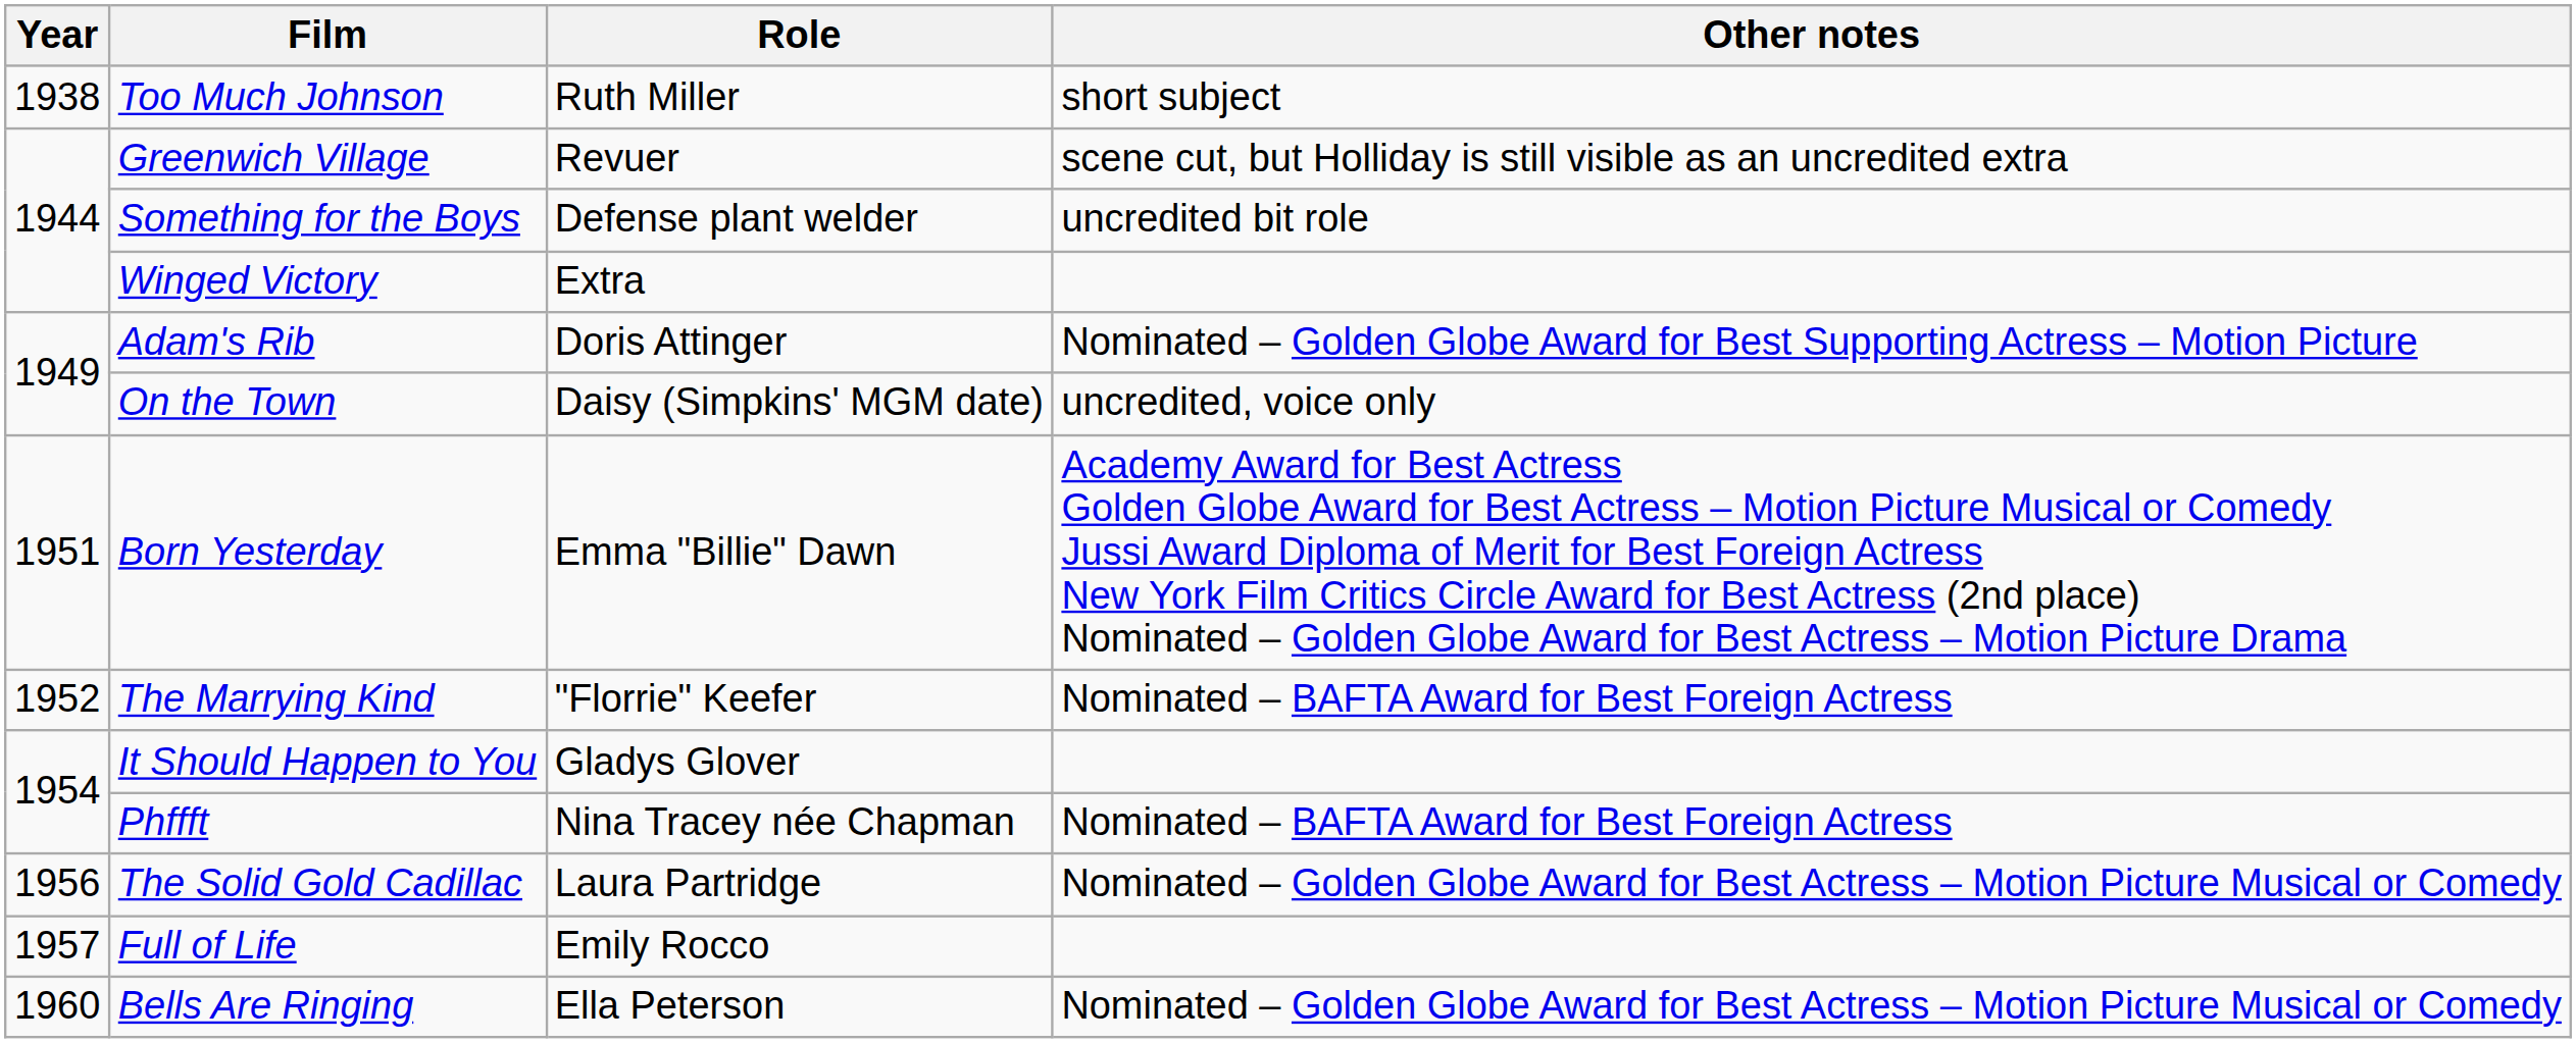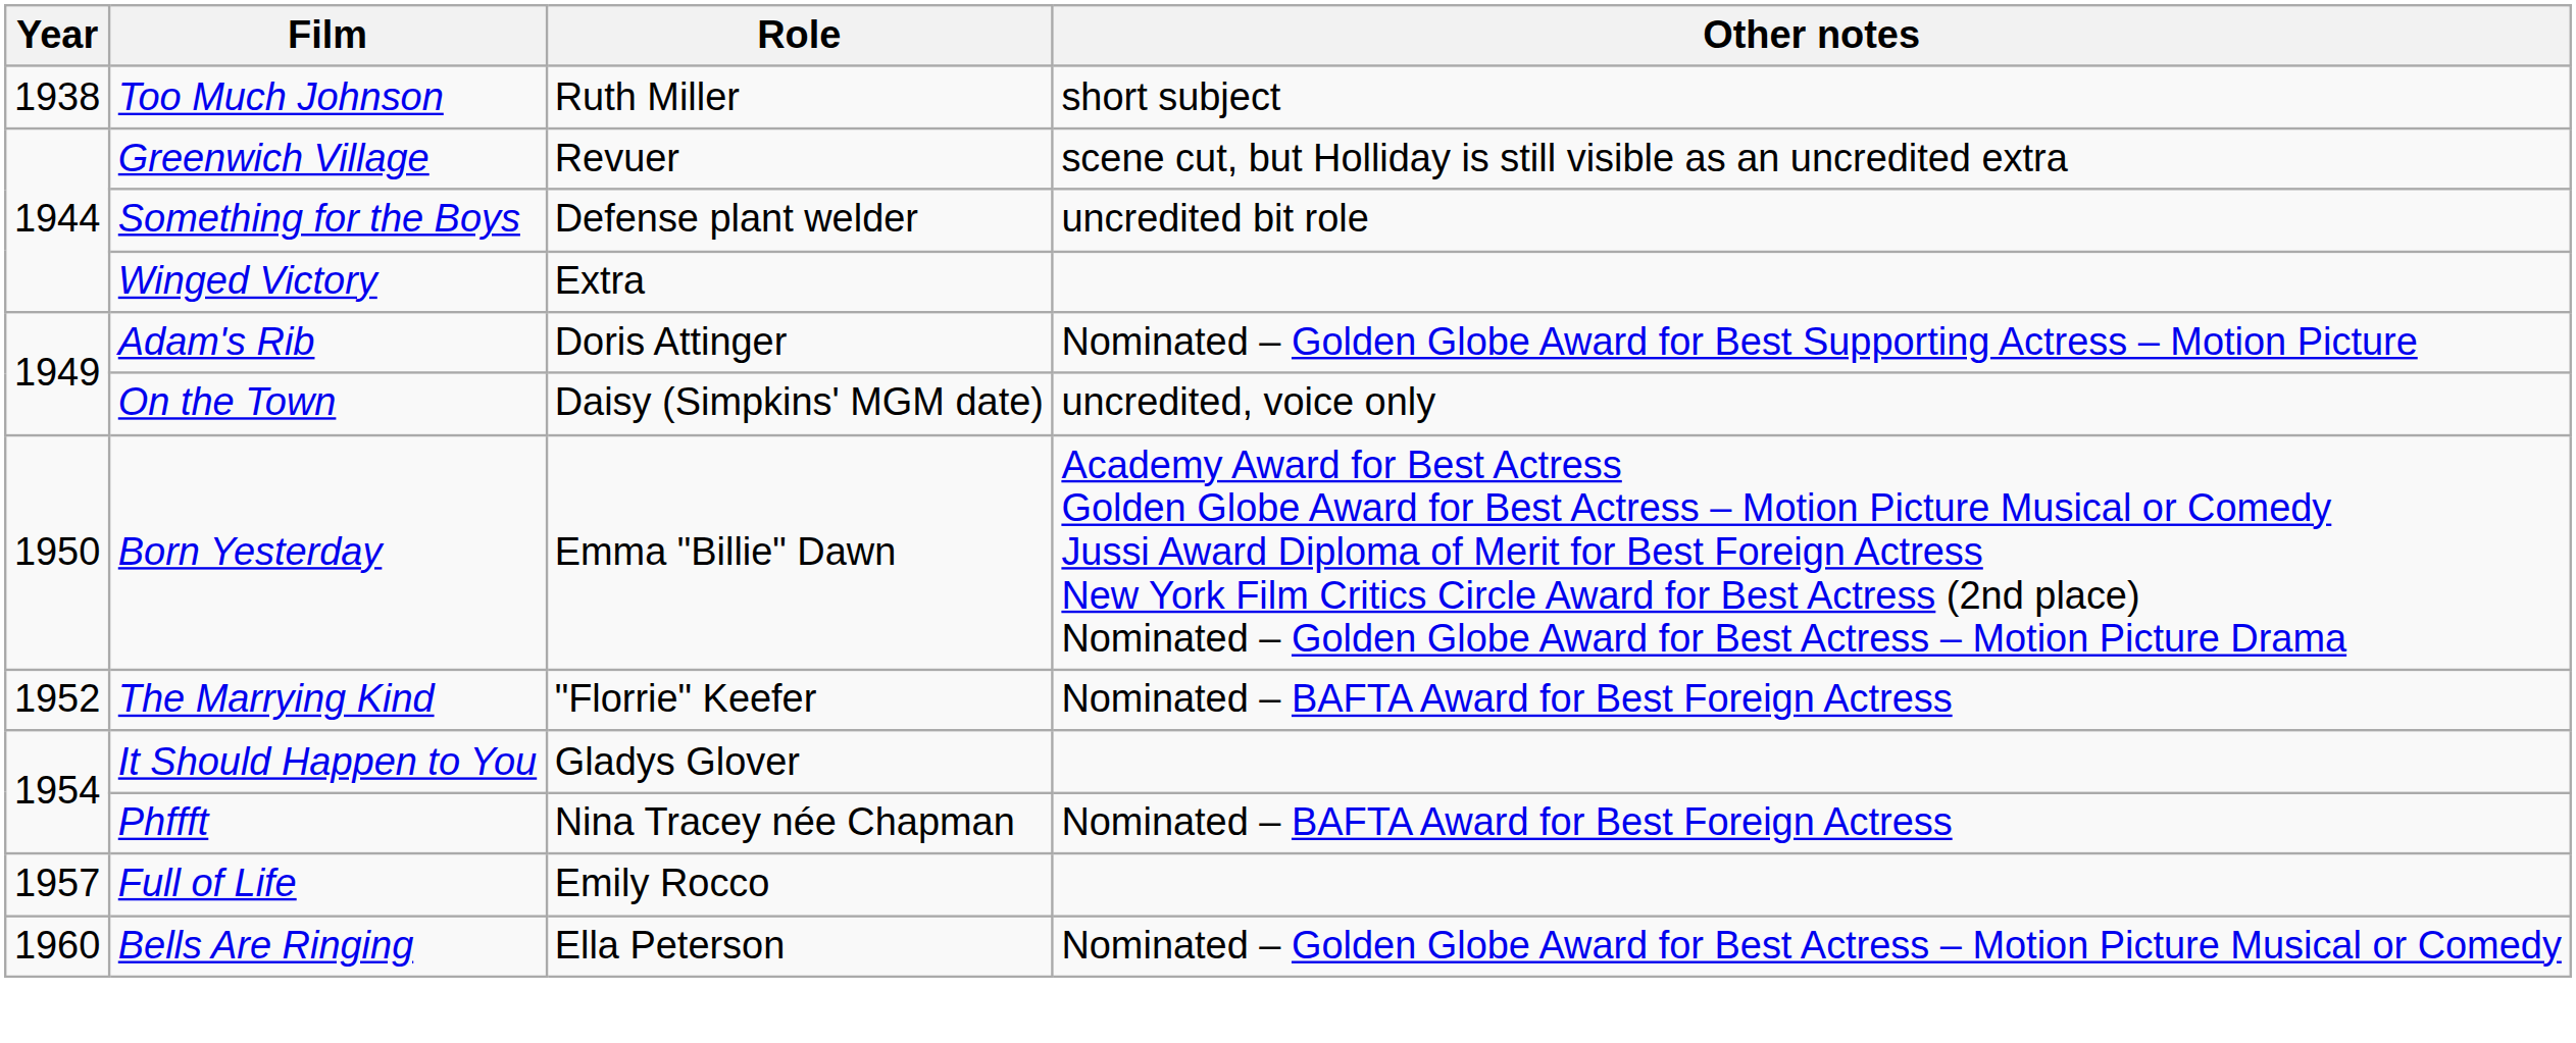 <table class="wikitable">
 <tr>
 <th>Year</th>
 <th>Film</th>
 <th>Role</th>
 <th>Other notes</th>
 </tr>
 <tr>
 <td>1938</td>
 <td><em><a href='#'>Too Much Johnson</a></em></td>
 <td>Ruth Miller</td>
 <td>short subject</td>
 </tr>
 <tr>
 <td rowspan=3>1944</td>
 <td><em><a href='#'>Greenwich Village</a></em></td>
 <td>Revuer</td>
 <td>scene cut, but Holliday is still visible as an uncredited extra</td>
 </tr>
 <tr>
 <td><em><a href='#'>Something for the Boys</a></em></td>
 <td>Defense plant welder</td>
 <td>uncredited bit role</td>
 </tr>
 <tr>
 <td><em><a href='#'>Winged Victory</a></em></td>
 <td>Extra</td>
 <td></td>
 </tr>
 <tr>
 <td rowspan=2>1949</td>
 <td><em><a href='#'>Adam's Rib</a></em></td>
 <td>Doris Attinger</td>
 <td>Nominated – <a href='#'>Golden Globe Award for Best Supporting Actress – Motion Picture</a></td>
 </tr>
 <tr>
 <td><em><a href='#'>On the Town</a></em></td>
 <td>Daisy (Simpkins' MGM date)</td>
 <td>uncredited, voice only</td>
 </tr>
 <tr>
-<td>1951</td>
+<td>1950</td>
 <td><em><a href='#'>Born Yesterday</a></em></td>
 <td>Emma "Billie" Dawn</td>
 <td><a href='#'>Academy Award for Best Actress</a><br><a href='#'>Golden Globe Award for Best Actress – Motion Picture Musical or Comedy</a><br><a href='#'> Jussi Award Diploma of Merit for Best Foreign Actress</a><br><a href='#'>New York Film Critics Circle Award for Best Actress</a> (2nd place)<br>Nominated – <a href='#'>Golden Globe Award for Best Actress – Motion Picture Drama</a></td>
 </tr>
 <tr>
 <td>1952</td>
 <td><em><a href='#'>The Marrying Kind</a></em></td>
 <td>"Florrie" Keefer</td>
 <td>Nominated – <a href='#'>BAFTA Award for Best Foreign Actress</a></td>
 </tr>
 <tr>
 <td rowspan="2">1954</td>
 <td><em><a href='#'>It Should Happen to You</a></em></td>
 <td>Gladys Glover</td>
 <td></td>
 </tr>
 <tr>
 <td><em><a href='#'>Phffft</a></em></td>
 <td>Nina Tracey née Chapman</td>
 <td>Nominated – <a href='#'>BAFTA Award for Best Foreign Actress</a></td>
 </tr>
 <tr>
-<td>1956</td>
-<td><em><a href='#'>The Solid Gold Cadillac</a></em></td>
-<td>Laura Partridge</td>
-<td>Nominated – <a href='#'>Golden Globe Award for Best Actress – Motion Picture Musical or Comedy</a></td>
-</tr>
-<tr>
 <td>1957</td>
 <td><em><a href='#'>Full of Life</a></em></td>
 <td>Emily Rocco</td>
 <td></td>
 </tr>
 <tr>
 <td>1960</td>
 <td><em><a href='#'>Bells Are Ringing</a></em></td>
 <td>Ella Peterson</td>
 <td>Nominated – <a href='#'>Golden Globe Award for Best Actress – Motion Picture Musical or Comedy</a></td>
 </tr>
 </table>
